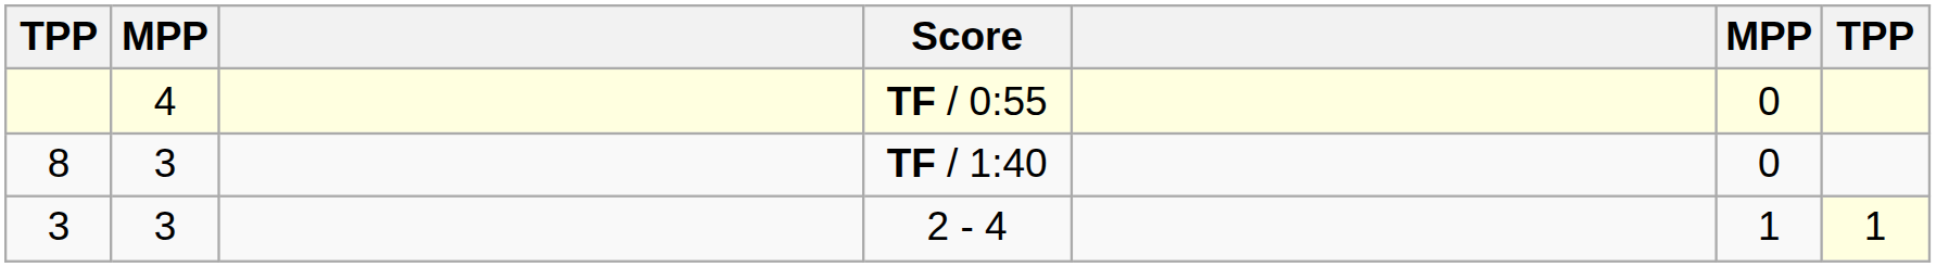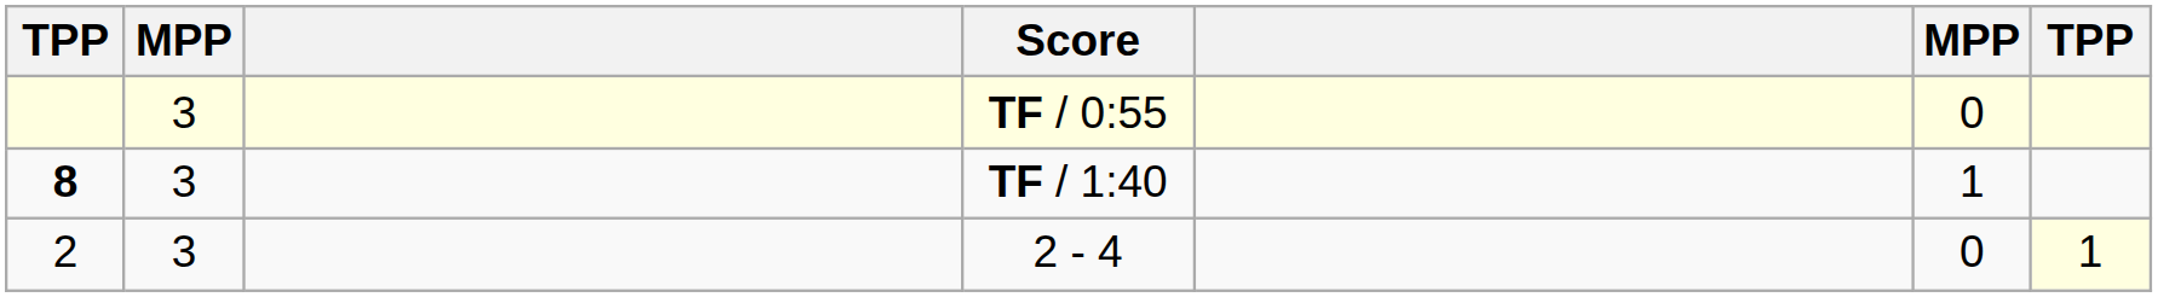 <table class="wikitable" style="text-align: center;" |>
 <tr>
 <th width="35">TPP</th>
 <th width="35">MPP</th>
 <th width="250"></th>
 <th width="75">Score</th>
 <th width="250"></th>
 <th width="35">MPP</th>
 <th width="35">TPP</th>
 </tr>
 <tr bgcolor=lightyellow>
 <td></td>
-<td>4</td>
+<td>3</td>
 <td style="text-align:left;"></td>
 <td><strong>TF</strong> / 0:55</td>
 <td style="text-align:left;"><strong></strong></td>
 <td>0</td>
 <td></td>
 </tr>
 <tr>
-<td>8</td>
+<td><strong>8</strong></td>
 <td>3</td>
 <td style="text-align:left;"></td>
 <td><strong>TF</strong> / 1:40</td>
 <td style="text-align:left;"><strong></strong></td>
-<td>0</td>
+<td>1</td>
 <td></td>
 </tr>
 <tr>
-<td>3</td>
+<td>2</td>
 <td>3</td>
 <td style="text-align:left;"></td>
 <td>2 - 4</td>
 <td style="text-align:left;"><strong></strong></td>
-<td>1</td>
+<td>0</td>
 <td style="background: lightyellow;">1</td>
 </tr>
 </table>
